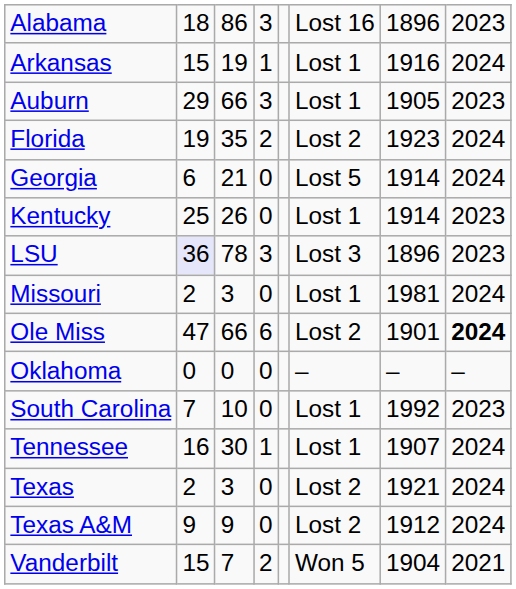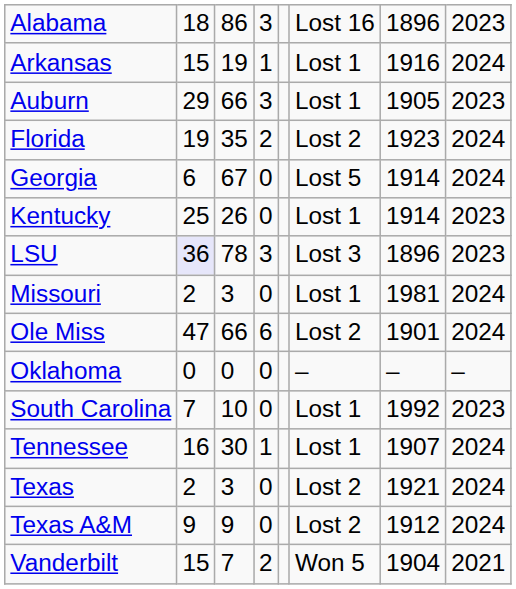 <table class="wikitable sortable">
 <tr>
 <td><a href='#'>Alabama</a></td>
 <td>18</td>
 <td>86</td>
 <td>3</td>
 <td></td>
 <td>Lost 16</td>
 <td>1896</td>
 <td>2023</td>
 </tr>
 <tr>
 <td><a href='#'>Arkansas</a></td>
 <td>15</td>
 <td>19</td>
 <td>1</td>
 <td></td>
 <td>Lost 1</td>
 <td>1916</td>
 <td>2024</td>
 </tr>
 <tr>
 <td><a href='#'>Auburn</a></td>
 <td>29</td>
 <td>66</td>
 <td>3</td>
 <td></td>
 <td>Lost 1</td>
 <td>1905</td>
 <td>2023</td>
 </tr>
 <tr>
 <td><a href='#'>Florida</a></td>
 <td>19</td>
 <td>35</td>
 <td>2</td>
 <td></td>
 <td>Lost 2</td>
 <td>1923</td>
 <td>2024</td>
 </tr>
 <tr>
 <td><a href='#'>Georgia</a></td>
 <td>6</td>
-<td>21</td>
+<td>67</td>
 <td>0</td>
 <td></td>
 <td>Lost 5</td>
 <td>1914</td>
 <td>2024</td>
 </tr>
 <tr>
 <td><a href='#'>Kentucky</a></td>
 <td>25</td>
 <td>26</td>
 <td>0</td>
 <td></td>
 <td>Lost 1</td>
 <td>1914</td>
 <td>2023</td>
 </tr>
 <tr>
 <td><a href='#'>LSU</a></td>
 <td style="background: lavender;">36</td>
 <td>78</td>
 <td>3</td>
 <td></td>
 <td>Lost 3</td>
 <td>1896</td>
 <td>2023</td>
 </tr>
 <tr>
 <td><a href='#'>Missouri</a></td>
 <td>2</td>
 <td>3</td>
 <td>0</td>
 <td></td>
 <td>Lost 1</td>
 <td>1981</td>
 <td>2024</td>
 </tr>
 <tr>
 <td><a href='#'>Ole Miss</a></td>
 <td>47</td>
 <td>66</td>
 <td>6</td>
 <td></td>
 <td>Lost 2</td>
 <td>1901</td>
-<td><strong>2024</strong></td>
+<td>2024</td>
 </tr>
 <tr>
 <td><a href='#'>Oklahoma</a></td>
 <td>0</td>
 <td>0</td>
 <td>0</td>
 <td></td>
 <td>–</td>
 <td>–</td>
 <td>–</td>
 </tr>
 <tr>
 <td><a href='#'>South Carolina</a></td>
 <td>7</td>
 <td>10</td>
 <td>0</td>
 <td></td>
 <td>Lost 1</td>
 <td>1992</td>
 <td>2023</td>
 </tr>
 <tr>
 <td><a href='#'>Tennessee</a></td>
 <td>16</td>
 <td>30</td>
 <td>1</td>
 <td></td>
 <td>Lost 1</td>
 <td>1907</td>
 <td>2024</td>
 </tr>
 <tr>
 <td><a href='#'>Texas</a></td>
 <td>2</td>
 <td>3</td>
 <td>0</td>
 <td></td>
 <td>Lost 2</td>
 <td>1921</td>
 <td>2024</td>
 </tr>
 <tr>
 <td><a href='#'>Texas A&M</a></td>
 <td>9</td>
 <td>9</td>
 <td>0</td>
 <td></td>
 <td>Lost 2</td>
 <td>1912</td>
 <td>2024</td>
 </tr>
 <tr>
 <td><a href='#'>Vanderbilt</a></td>
 <td>15</td>
 <td>7</td>
 <td>2</td>
 <td></td>
 <td>Won 5</td>
 <td>1904</td>
 <td>2021<br></td>
 </tr>
 </table>
